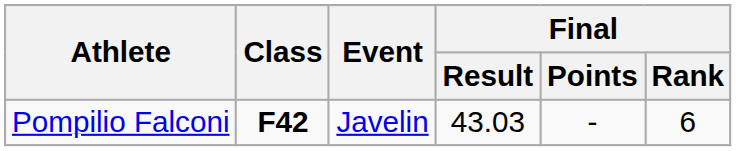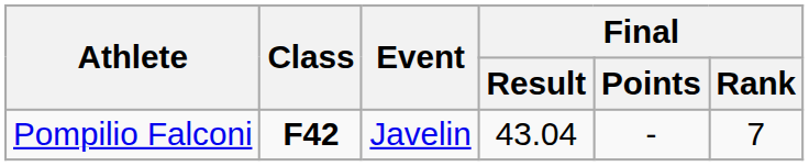 <table class=wikitable style="font-size:90%">
 <tr>
 <th rowspan="2">Athlete</th>
 <th rowspan="2">Class</th>
 <th rowspan="2">Event</th>
 <th colspan="3">Final</th>
 </tr>
 <tr>
 <th>Result</th>
 <th>Points</th>
 <th>Rank</th>
 </tr>
 <tr>
 <td><a href='#'>Pompilio Falconi</a></td>
 <td style="text-align:center;"><strong>F42</strong></td>
 <td><a href='#'>Javelin</a></td>
-<td style="text-align:center;">43.03</td>
+<td style="text-align:center;">43.04</td>
 <td style="text-align:center;">-</td>
-<td style="text-align:center;">6</td>
+<td style="text-align:center;">7</td>
 </tr>
 </table>
